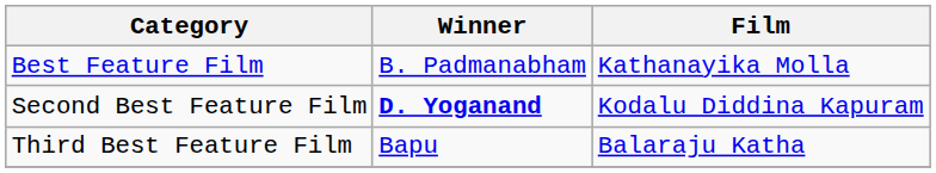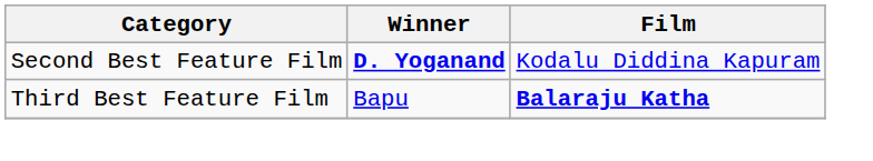 <table class="wikitable">
 <tr>
 <th>Category</th>
 <th>Winner</th>
 <th>Film</th>
-</tr>
-<tr>
-<td><a href='#'>Best Feature Film</a></td>
-<td><a href='#'>B. Padmanabham</a></td>
-<td><a href='#'>Kathanayika Molla</a></td>
 </tr>
 <tr>
 <td>Second Best Feature Film</td>
 <td><strong><a href='#'>D. Yoganand</a></strong></td>
 <td><a href='#'>Kodalu Diddina Kapuram</a></td>
 </tr>
 <tr>
 <td>Third Best Feature Film</td>
 <td><a href='#'>Bapu</a></td>
-<td><a href='#'>Balaraju Katha</a></td>
+<td><strong><a href='#'>Balaraju Katha</a></strong></td>
 </tr>
 <tr>
 </tr>
 </table>
